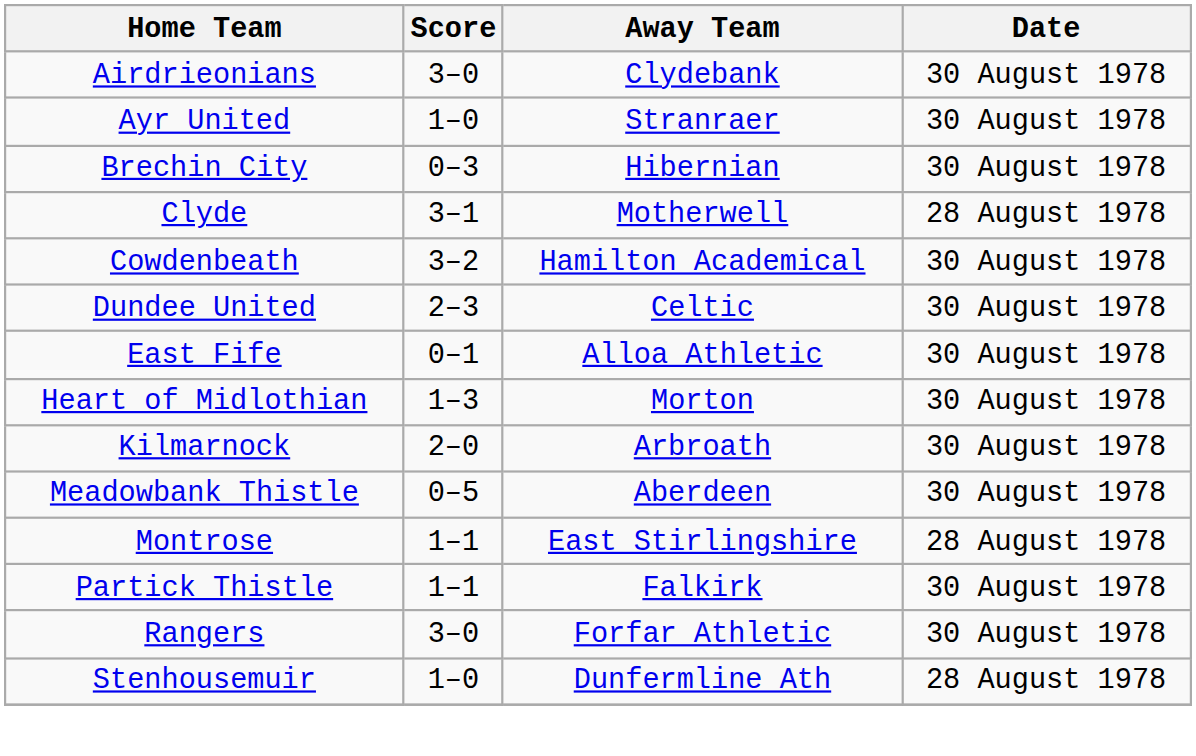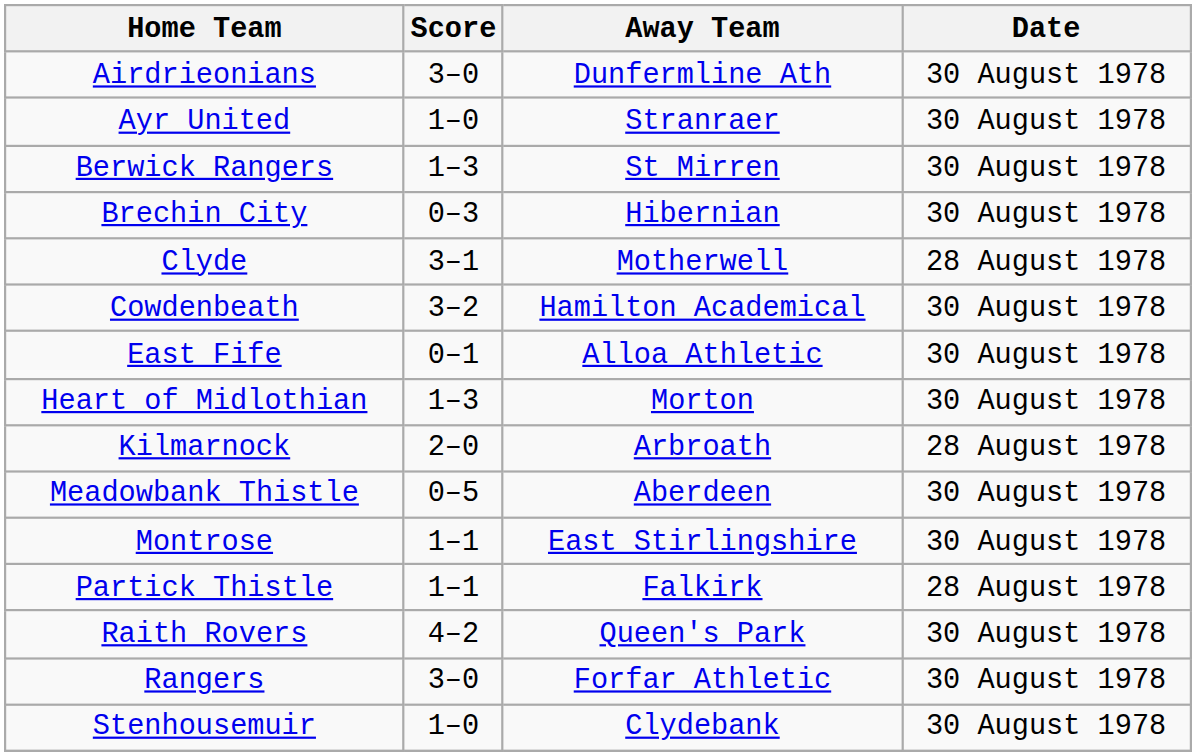 <table class="wikitable" style="text-align:center;">
 <tr>
 <th width=175>Home Team</th>
 <th width=20>Score</th>
 <th width=175>Away Team</th>
 <th width= 125>Date</th>
 </tr>
 <tr>
 <td><a href='#'>Airdrieonians</a></td>
 <td>3–0</td>
-<td><a href='#'>Clydebank</a></td>
+<td><a href='#'>Dunfermline Ath</a></td>
 <td>30 August 1978</td>
 </tr>
 <tr>
 <td><a href='#'>Ayr United</a></td>
 <td>1–0</td>
 <td><a href='#'>Stranraer</a></td>
+<td>30 August 1978</td>
+</tr>
+<tr>
+<td><a href='#'>Berwick Rangers</a></td>
+<td>1–3</td>
+<td><a href='#'>St Mirren</a></td>
 <td>30 August 1978</td>
 </tr>
 <tr>
 <td><a href='#'>Brechin City</a></td>
 <td>0–3</td>
 <td><a href='#'>Hibernian</a></td>
 <td>30 August 1978</td>
 </tr>
 <tr>
 <td><a href='#'>Clyde</a></td>
 <td>3–1</td>
 <td><a href='#'>Motherwell</a></td>
 <td>28 August 1978</td>
 </tr>
 <tr>
 <td><a href='#'>Cowdenbeath</a></td>
 <td>3–2</td>
 <td><a href='#'>Hamilton Academical</a></td>
 <td>30 August 1978</td>
 </tr>
 <tr>
-<td><a href='#'>Dundee United</a></td>
-<td>2–3</td>
-<td><a href='#'>Celtic</a></td>
-<td>30 August 1978</td>
-</tr>
-<tr>
 <td><a href='#'>East Fife</a></td>
 <td>0–1</td>
 <td><a href='#'>Alloa Athletic</a></td>
 <td>30 August 1978</td>
 </tr>
 <tr>
 <td><a href='#'>Heart of Midlothian</a></td>
 <td>1–3</td>
 <td><a href='#'>Morton</a></td>
 <td>30 August 1978</td>
 </tr>
 <tr>
 <td><a href='#'>Kilmarnock</a></td>
 <td>2–0</td>
 <td><a href='#'>Arbroath</a></td>
-<td>30 August 1978</td>
+<td>28 August 1978</td>
 </tr>
 <tr>
 <td><a href='#'>Meadowbank Thistle</a></td>
 <td>0–5</td>
 <td><a href='#'>Aberdeen</a></td>
 <td>30 August 1978</td>
 </tr>
 <tr>
 <td><a href='#'>Montrose</a></td>
 <td>1–1</td>
 <td><a href='#'>East Stirlingshire</a></td>
-<td>28 August 1978</td>
+<td>30 August 1978</td>
 </tr>
 <tr>
 <td><a href='#'>Partick Thistle</a></td>
 <td>1–1</td>
 <td><a href='#'>Falkirk</a></td>
+<td>28 August 1978</td>
+</tr>
+<tr>
+<td><a href='#'>Raith Rovers</a></td>
+<td>4–2</td>
+<td><a href='#'>Queen's Park</a></td>
 <td>30 August 1978</td>
 </tr>
 <tr>
 <td><a href='#'>Rangers</a></td>
 <td>3–0</td>
 <td><a href='#'>Forfar Athletic</a></td>
 <td>30 August 1978</td>
 </tr>
 <tr>
 <td><a href='#'>Stenhousemuir</a></td>
 <td>1–0</td>
-<td><a href='#'>Dunfermline Ath</a></td>
-<td>28 August 1978</td>
+<td><a href='#'>Clydebank</a></td>
+<td>30 August 1978</td>
 </tr>
 <tr>
 </tr>
 </table>
